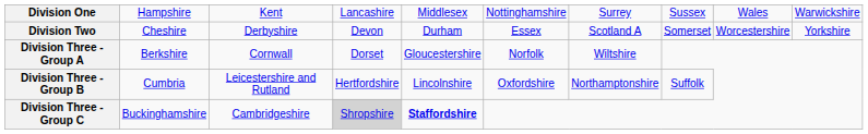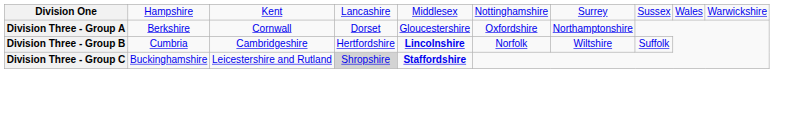 <table class="wikitable" style="text-align: center" style="font-size: 95%; border: 1px #aaaaaa solid; border-collapse: collapse; clear:center;">
 <tr>
 <th>Division One</th>
 <td><a href='#'>Hampshire</a></td>
 <td><a href='#'>Kent</a></td>
 <td><a href='#'>Lancashire</a></td>
 <td><a href='#'>Middlesex</a></td>
 <td><a href='#'>Nottinghamshire</a></td>
 <td><a href='#'>Surrey</a></td>
 <td><a href='#'>Sussex</a></td>
 <td><a href='#'>Wales</a></td>
 <td><a href='#'>Warwickshire</a></td>
 </tr>
 <tr>
-<th>Division Two</th>
-<td><a href='#'>Cheshire</a></td>
-<td><a href='#'>Derbyshire</a></td>
-<td><a href='#'>Devon</a></td>
-<td><a href='#'>Durham</a></td>
-<td><a href='#'>Essex</a></td>
-<td><a href='#'>Scotland A</a></td>
-<td><a href='#'>Somerset</a></td>
-<td><a href='#'>Worcestershire</a></td>
-<td><a href='#'>Yorkshire</a></td>
-</tr>
-<tr>
 <th>Division Three - Group A</th>
 <td><a href='#'>Berkshire</a></td>
 <td><a href='#'>Cornwall</a></td>
 <td><a href='#'>Dorset</a></td>
 <td><a href='#'>Gloucestershire</a></td>
-<td><a href='#'>Norfolk</a></td>
-<td><a href='#'>Wiltshire</a></td>
+<td><a href='#'>Oxfordshire</a></td>
+<td><a href='#'>Northamptonshire</a></td>
 </tr>
 <tr>
 <th>Division Three - Group B</th>
 <td><a href='#'>Cumbria</a></td>
-<td><a href='#'>Leicestershire and Rutland</a></td>
+<td><a href='#'>Cambridgeshire</a></td>
 <td><a href='#'>Hertfordshire</a></td>
-<td><a href='#'>Lincolnshire</a></td>
-<td><a href='#'>Oxfordshire</a></td>
-<td><a href='#'>Northamptonshire</a></td>
+<td><strong><a href='#'>Lincolnshire</a></strong></td>
+<td><a href='#'>Norfolk</a></td>
+<td><a href='#'>Wiltshire</a></td>
 <td><a href='#'>Suffolk</a></td>
 </tr>
 <tr>
 <th>Division Three - Group C</th>
 <td><a href='#'>Buckinghamshire</a></td>
-<td><a href='#'>Cambridgeshire</a></td>
+<td><a href='#'>Leicestershire and Rutland</a></td>
 <td style="background: lightgrey;"><a href='#'>Shropshire</a></td>
 <td><strong><a href='#'>Staffordshire</a></strong></td>
 </tr>
 </table>
